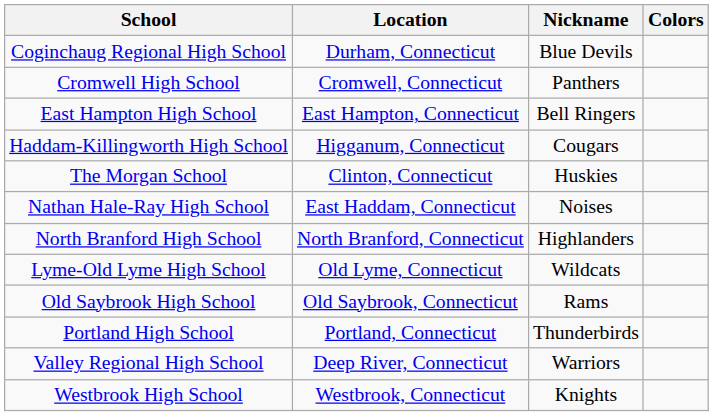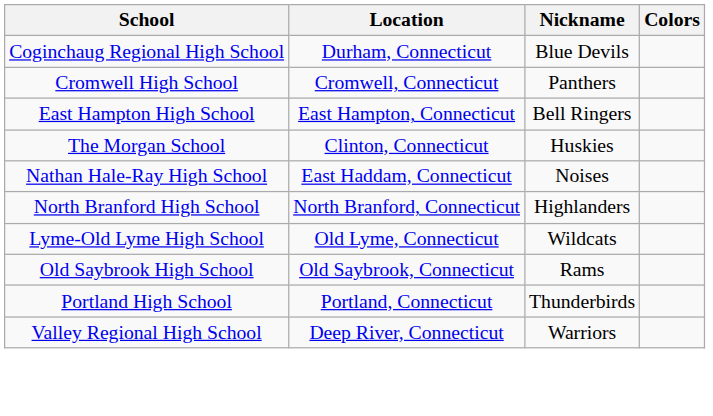 <table class="wikitable sortable" style="text-align:center">
 <tr>
 <th>School</th>
 <th>Location</th>
 <th>Nickname</th>
 <th>Colors</th>
 </tr>
 <tr>
 <td><a href='#'>Coginchaug Regional High School</a></td>
 <td><a href='#'>Durham, Connecticut</a></td>
 <td>Blue Devils</td>
 <td> </td>
 </tr>
 <tr>
 <td><a href='#'>Cromwell High School</a></td>
 <td><a href='#'>Cromwell, Connecticut</a></td>
 <td>Panthers</td>
 <td>  </td>
 </tr>
 <tr>
 <td><a href='#'>East Hampton High School</a></td>
 <td><a href='#'>East Hampton, Connecticut</a></td>
 <td>Bell Ringers</td>
-<td></td>
-</tr>
-<tr>
-<td><a href='#'>Haddam-Killingworth High School</a></td>
-<td><a href='#'>Higganum, Connecticut</a></td>
-<td>Cougars</td>
 <td></td>
 </tr>
 <tr>
 <td><a href='#'>The Morgan School</a></td>
 <td><a href='#'>Clinton, Connecticut</a></td>
 <td>Huskies</td>
 <td></td>
 </tr>
 <tr>
 <td><a href='#'>Nathan Hale-Ray High School</a></td>
 <td><a href='#'>East Haddam, Connecticut</a></td>
 <td>Noises</td>
 <td></td>
 </tr>
 <tr>
 <td><a href='#'>North Branford High School</a></td>
 <td><a href='#'>North Branford, Connecticut</a></td>
 <td>Highlanders</td>
 <td> </td>
 </tr>
 <tr>
 <td><a href='#'>Lyme-Old Lyme High School</a></td>
 <td><a href='#'>Old Lyme, Connecticut</a></td>
 <td>Wildcats</td>
 <td> </td>
 </tr>
 <tr>
 <td><a href='#'>Old Saybrook High School</a></td>
 <td><a href='#'>Old Saybrook, Connecticut</a></td>
 <td>Rams</td>
 <td> </td>
 </tr>
 <tr>
 <td><a href='#'>Portland High School</a></td>
 <td><a href='#'>Portland, Connecticut</a></td>
 <td>Thunderbirds</td>
 <td></td>
 </tr>
 <tr>
 <td><a href='#'>Valley Regional High School</a></td>
 <td><a href='#'>Deep River, Connecticut</a></td>
 <td>Warriors</td>
 <td> </td>
 </tr>
-<tr>
-<td><a href='#'>Westbrook High School</a></td>
-<td><a href='#'>Westbrook, Connecticut</a></td>
-<td>Knights</td>
-<td> </td>
-</tr>
 </table>
